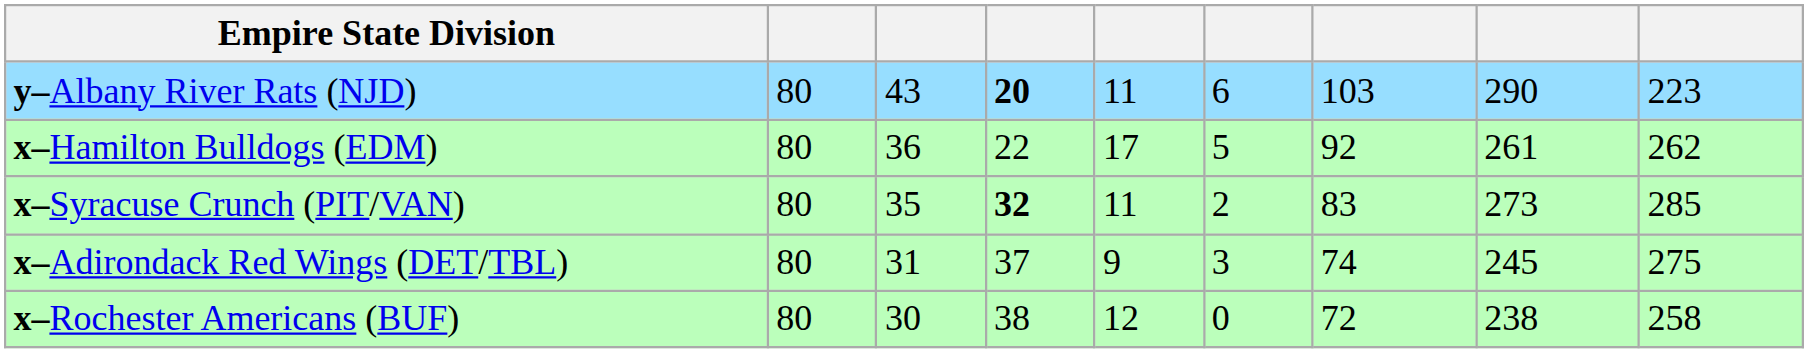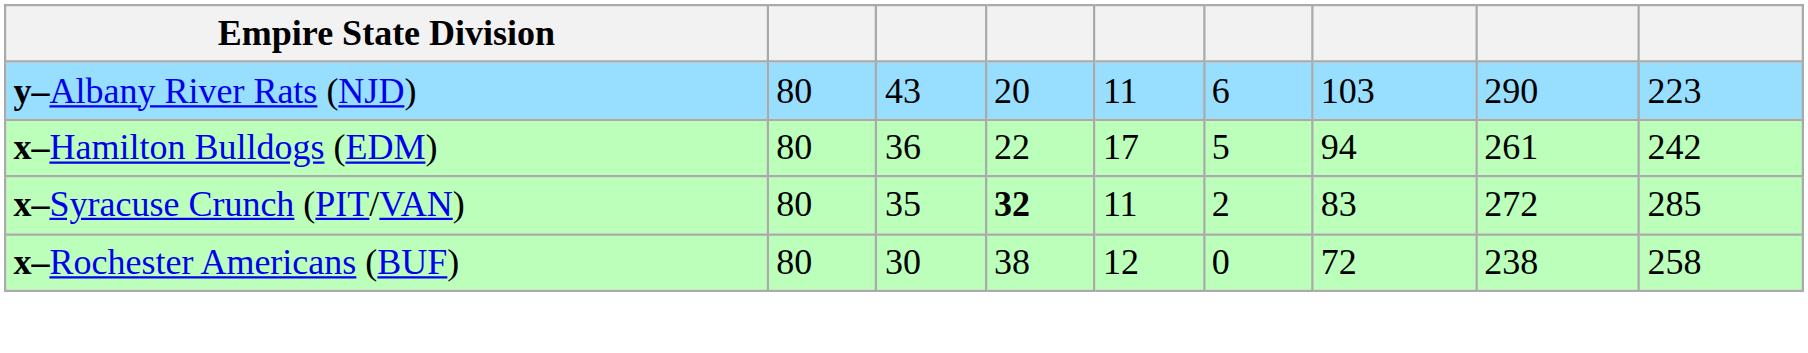 <table class="wikitable" style="width:50em">
 <tr>
 <th width="35%">Empire State Division</th>
 <th width="5%"></th>
 <th width="5%"></th>
 <th width="5%"></th>
 <th width="5%"></th>
 <th width="5%"></th>
 <th width="7.5%"></th>
 <th width="7.5%"></th>
 <th width="7.5%"></th>
 </tr>
 <tr bgcolor="#97DEFF">
 <td><strong>y–</strong><a href='#'>Albany River Rats</a> (<a href='#'>NJD</a>)</td>
 <td>80</td>
 <td>43</td>
-<td><strong>20</strong></td>
+<td>20</td>
 <td>11</td>
 <td>6</td>
 <td>103</td>
 <td>290</td>
 <td>223</td>
 </tr>
 <tr bgcolor="#bbffbb">
 <td><strong>x–</strong><a href='#'>Hamilton Bulldogs</a> (<a href='#'>EDM</a>)</td>
 <td>80</td>
 <td>36</td>
 <td>22</td>
 <td>17</td>
 <td>5</td>
-<td>92</td>
+<td>94</td>
 <td>261</td>
-<td>262</td>
+<td>242</td>
 </tr>
 <tr bgcolor="#bbffbb">
 <td><strong>x–</strong><a href='#'>Syracuse Crunch</a> (<a href='#'>PIT</a>/<a href='#'>VAN</a>)</td>
 <td>80</td>
 <td>35</td>
 <td><strong>32</strong></td>
 <td>11</td>
 <td>2</td>
 <td>83</td>
-<td>273</td>
+<td>272</td>
 <td>285</td>
-</tr>
-<tr bgcolor="#bbffbb">
-<td><strong>x–</strong><a href='#'>Adirondack Red Wings</a> (<a href='#'>DET</a>/<a href='#'>TBL</a>)</td>
-<td>80</td>
-<td>31</td>
-<td>37</td>
-<td>9</td>
-<td>3</td>
-<td>74</td>
-<td>245</td>
-<td>275</td>
 </tr>
 <tr bgcolor="#bbffbb">
 <td><strong>x–</strong><a href='#'>Rochester Americans</a> (<a href='#'>BUF</a>)</td>
 <td>80</td>
 <td>30</td>
 <td>38</td>
 <td>12</td>
 <td>0</td>
 <td>72</td>
 <td>238</td>
 <td>258</td>
 </tr>
 </table>
